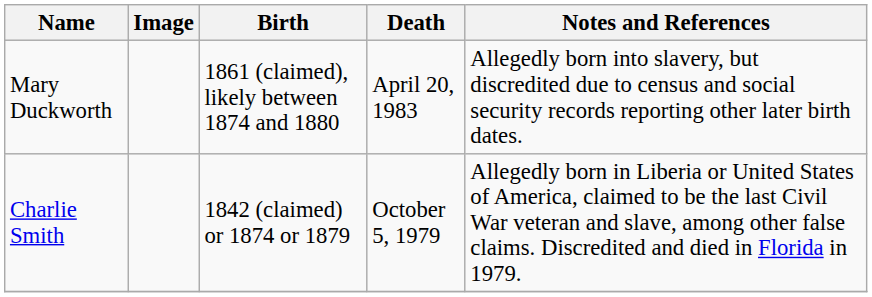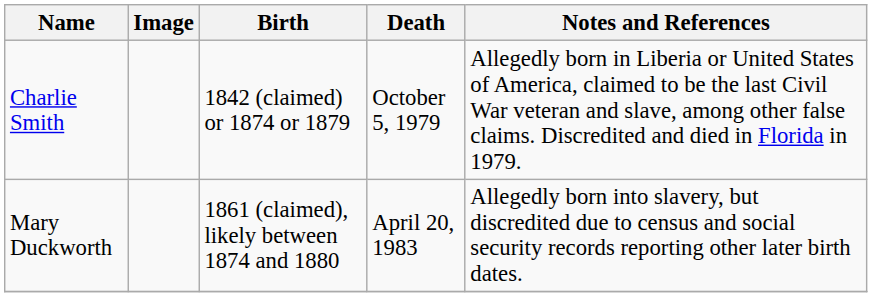 <table class="wikitable sortable">
 <tr>
 <th>Name</th>
 <th class="unsortable" scope="col">Image</th>
 <th>Birth</th>
 <th>Death</th>
 <th>Notes and References</th>
 </tr>
 <tr>
+<td><a href='#'>Charlie Smith</a></td>
+<td></td>
+<td>1842 (claimed) or 1874 or 1879</td>
+<td>October 5, 1979</td>
+<td>Allegedly born in Liberia or United States of America, claimed to be the last Civil War veteran and slave, among other false claims. Discredited and died in <a href='#'>Florida</a> in 1979.</td>
+</tr>
+<tr>
 <td>Mary Duckworth</td>
 <td></td>
 <td>1861 (claimed), likely between 1874 and 1880</td>
 <td>April 20, 1983</td>
 <td>Allegedly born into slavery, but discredited due to census and social security records reporting other later birth dates.</td>
 </tr>
 <tr>
-<td><a href='#'>Charlie Smith</a></td>
-<td></td>
-<td>1842 (claimed) or 1874 or 1879</td>
-<td>October 5, 1979</td>
-<td>Allegedly born in Liberia or United States of America, claimed to be the last Civil War veteran and slave, among other false claims. Discredited and died in <a href='#'>Florida</a> in 1979.</td>
-</tr>
-<tr>
 </tr>
 </table>
